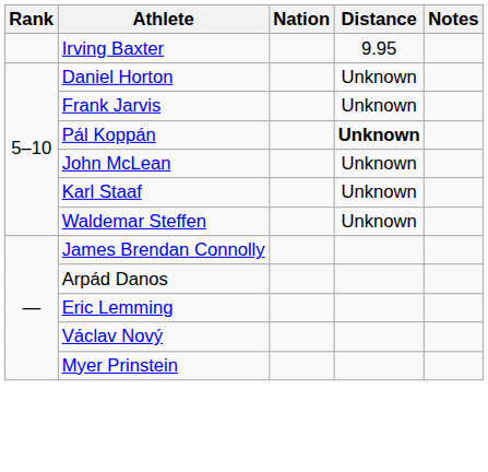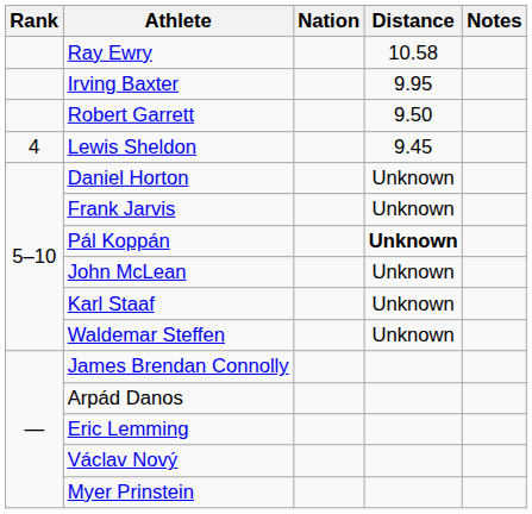 <table class="wikitable sortable" style="text-align:center">
 <tr>
 <th>Rank</th>
 <th>Athlete</th>
 <th>Nation</th>
 <th>Distance</th>
 <th>Notes</th>
 </tr>
 <tr>
 <td></td>
+<td align=left><a href='#'>Ray Ewry</a></td>
+<td align=left></td>
+<td>10.58</td>
+<td></td>
+</tr>
+<tr>
+<td></td>
 <td align=left><a href='#'>Irving Baxter</a></td>
 <td align=left></td>
 <td>9.95</td>
+<td></td>
+</tr>
+<tr>
+<td></td>
+<td align=left><a href='#'>Robert Garrett</a></td>
+<td align=left></td>
+<td>9.50</td>
+<td></td>
+</tr>
+<tr>
+<td>4</td>
+<td align=left><a href='#'>Lewis Sheldon</a></td>
+<td align=left></td>
+<td>9.45</td>
 <td></td>
 </tr>
 <tr>
 <td rowspan=6 data-sort-value=5>5–10</td>
 <td align=left><a href='#'>Daniel Horton</a></td>
 <td align=left></td>
 <td data-sort-value=1.00>Unknown</td>
 <td></td>
 </tr>
 <tr>
 <td align=left><a href='#'>Frank Jarvis</a></td>
 <td align=left></td>
 <td data-sort-value=1.00>Unknown</td>
 <td></td>
 </tr>
 <tr>
 <td align=left><a href='#'>Pál Koppán</a></td>
 <td align=left></td>
 <td data-sort-value=1.00><strong>Unknown</strong></td>
 <td></td>
 </tr>
 <tr>
 <td align=left><a href='#'>John McLean</a></td>
 <td align=left></td>
 <td data-sort-value=1.00>Unknown</td>
 <td></td>
 </tr>
 <tr>
 <td align=left><a href='#'>Karl Staaf</a></td>
 <td align=left></td>
 <td data-sort-value=1.00>Unknown</td>
 <td></td>
 </tr>
 <tr>
 <td align=left><a href='#'>Waldemar Steffen</a></td>
 <td align=left></td>
 <td data-sort-value=1.00>Unknown</td>
 <td></td>
 </tr>
 <tr>
 <td rowspan=5 data-sort-value=11>—</td>
 <td align=left><a href='#'>James Brendan Connolly</a></td>
 <td align=left></td>
 <td data-sort-value=0.00></td>
 <td></td>
 </tr>
 <tr>
 <td align=left>Arpád Danos</td>
 <td align=left></td>
 <td data-sort-value=0.00></td>
 <td></td>
 </tr>
 <tr>
 <td align=left><a href='#'>Eric Lemming</a></td>
 <td align=left></td>
 <td data-sort-value=0.00></td>
 <td></td>
 </tr>
 <tr>
 <td align=left><a href='#'>Václav Nový</a></td>
 <td align=left></td>
 <td data-sort-value=0.00></td>
 <td></td>
 </tr>
 <tr>
 <td align=left><a href='#'>Myer Prinstein</a></td>
 <td align=left></td>
 <td data-sort-value=0.00></td>
 <td></td>
 </tr>
 </table>
